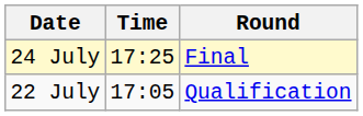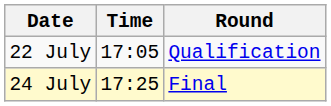 <table class="wikitable">
 <tr>
 <th>Date</th>
 <th>Time</th>
 <th>Round</th>
 </tr>
+<tr>
+<td>22 July</td>
+<td>17:05</td>
+<td><a href='#'>Qualification</a></td>
+</tr>
 <tr style=background:lemonchiffon>
 <td>24 July</td>
 <td>17:25</td>
 <td><a href='#'>Final</a></td>
 </tr>
-<tr>
-<td>22 July</td>
-<td>17:05</td>
-<td><a href='#'>Qualification</a></td>
-</tr>
 </table>
